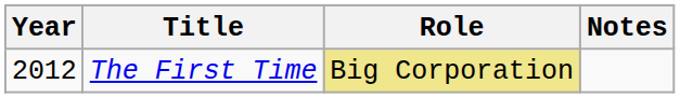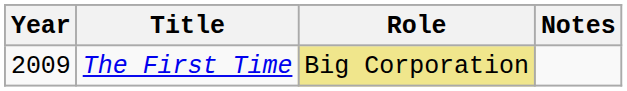 <table class="wikitable">
 <tr>
 <th>Year</th>
 <th>Title</th>
 <th>Role</th>
 <th>Notes</th>
 </tr>
 <tr>
-<td>2012</td>
+<td>2009</td>
 <td><a href='#'><em>The First Time</em></a></td>
 <td style="background: khaki;">Big Corporation</td>
 <td></td>
 </tr>
 </table>
